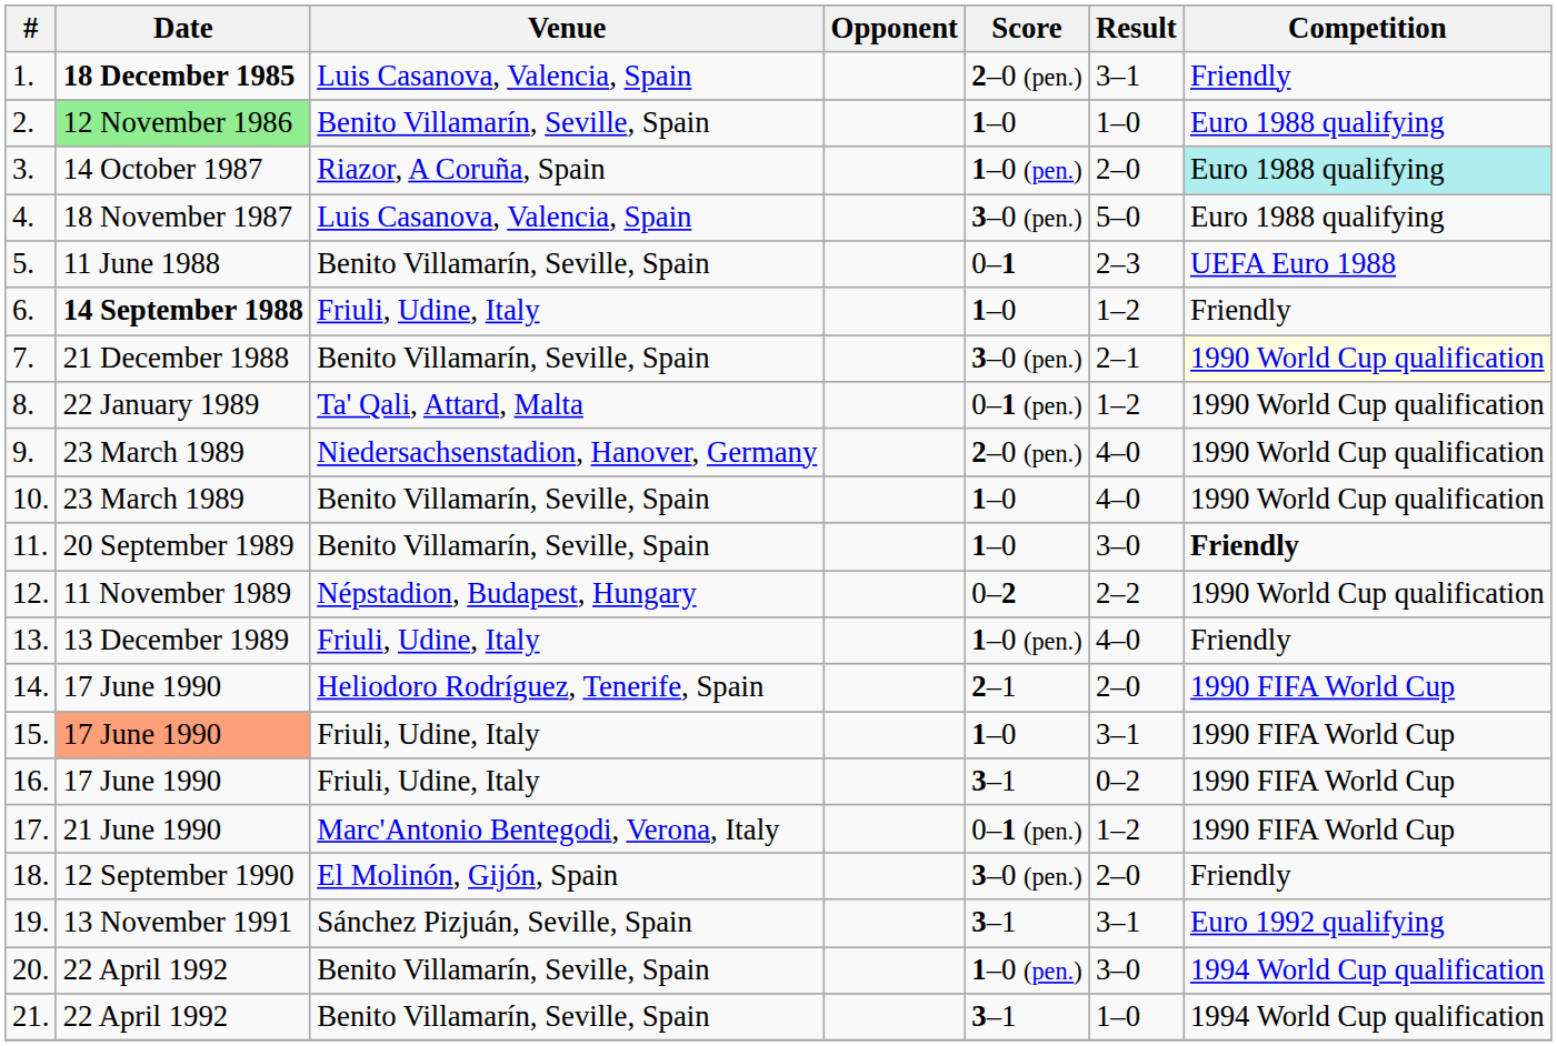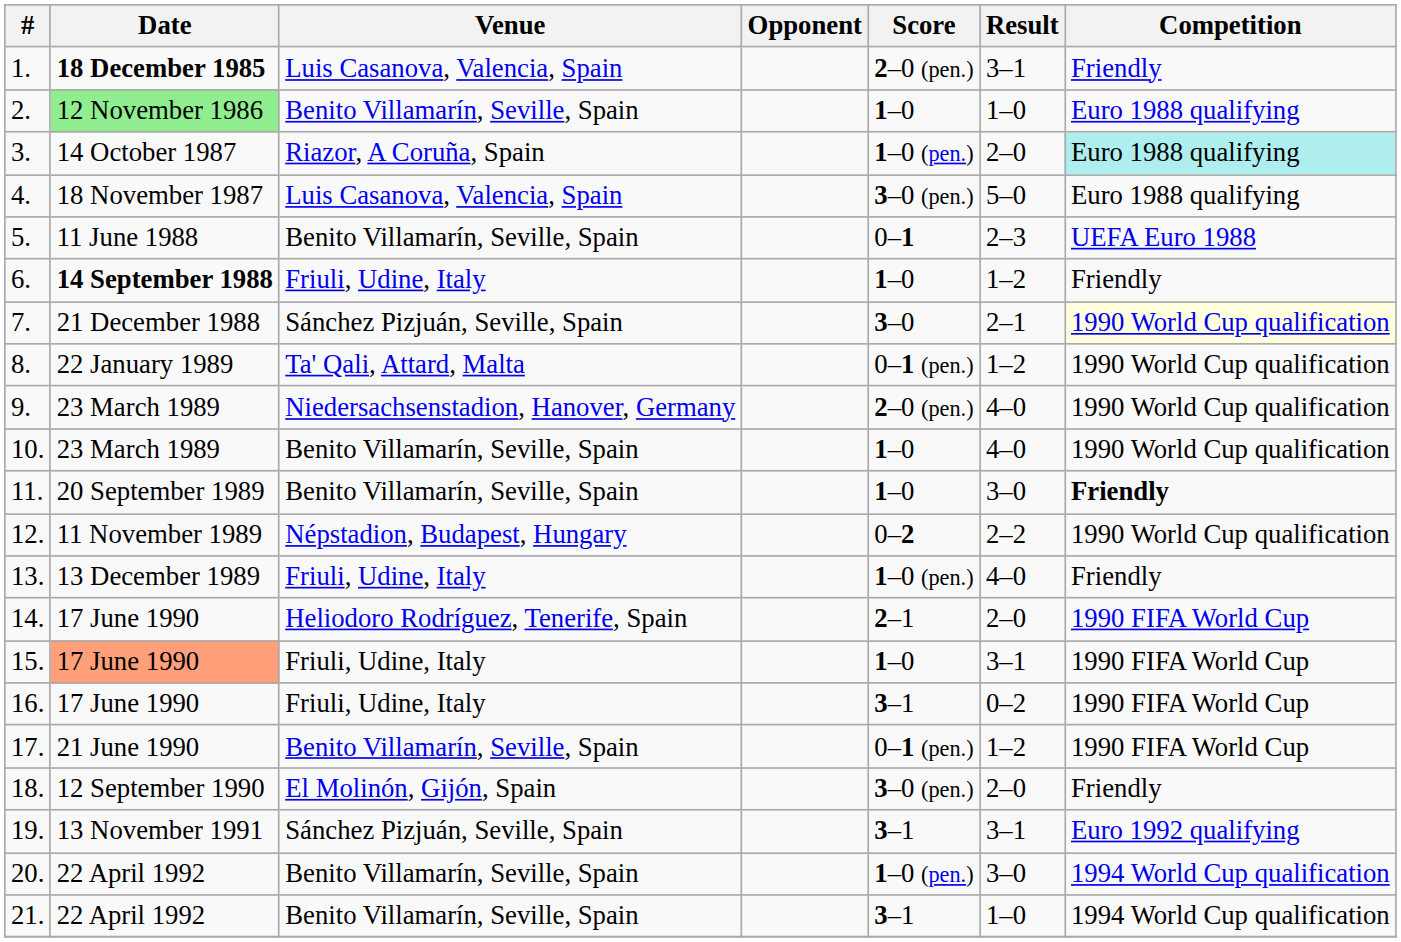 <table class="wikitable" style="font-size:100%">
 <tr>
 <th>#</th>
 <th>Date</th>
 <th>Venue</th>
 <th>Opponent</th>
 <th>Score</th>
 <th>Result</th>
 <th>Competition</th>
 </tr>
 <tr>
 <td>1.</td>
 <td><strong>18 December 1985</strong></td>
 <td><a href='#'>Luis Casanova</a>, <a href='#'>Valencia</a>, <a href='#'>Spain</a></td>
 <td></td>
 <td><strong>2</strong>–0 <small>(pen.)</small></td>
 <td>3–1</td>
 <td><a href='#'>Friendly</a></td>
 </tr>
 <tr>
 <td>2.</td>
 <td style="background: lightgreen;">12 November 1986</td>
 <td><a href='#'>Benito Villamarín</a>, <a href='#'>Seville</a>, Spain</td>
 <td></td>
 <td><strong>1</strong>–0</td>
 <td>1–0</td>
 <td><a href='#'>Euro 1988 qualifying</a></td>
 </tr>
 <tr>
 <td>3.</td>
 <td>14 October 1987</td>
 <td><a href='#'>Riazor</a>, <a href='#'>A Coruña</a>, Spain</td>
 <td></td>
 <td><strong>1</strong>–0 <small>(<a href='#'>pen.</a>)</small></td>
 <td>2–0</td>
 <td style="background: paleturquoise;">Euro 1988 qualifying</td>
 </tr>
 <tr>
 <td>4.</td>
 <td>18 November 1987</td>
 <td><a href='#'>Luis Casanova</a>, <a href='#'>Valencia</a>, <a href='#'>Spain</a></td>
 <td></td>
 <td><strong>3</strong>–0 <small>(pen.)</small></td>
 <td>5–0</td>
 <td>Euro 1988 qualifying</td>
 </tr>
 <tr>
 <td>5.</td>
 <td>11 June 1988</td>
 <td>Benito Villamarín, Seville, Spain</td>
 <td></td>
 <td>0–<strong>1</strong></td>
 <td>2–3</td>
 <td><a href='#'>UEFA Euro 1988</a></td>
 </tr>
 <tr>
 <td>6.</td>
 <td><strong>14 September 1988</strong></td>
 <td><a href='#'>Friuli</a>, <a href='#'>Udine</a>, <a href='#'>Italy</a></td>
 <td></td>
 <td><strong>1</strong>–0</td>
 <td>1–2</td>
 <td>Friendly</td>
 </tr>
 <tr>
 <td>7.</td>
 <td>21 December 1988</td>
-<td>Benito Villamarín, Seville, Spain</td>
+<td>Sánchez Pizjuán, Seville, Spain</td>
 <td></td>
-<td><strong>3</strong>–0 <small>(pen.)</small></td>
+<td><strong>3</strong>–0</td>
 <td>2–1</td>
 <td style="background: lightyellow;"><a href='#'>1990 World Cup qualification</a></td>
 </tr>
 <tr>
 <td>8.</td>
 <td>22 January 1989</td>
 <td><a href='#'>Ta' Qali</a>, <a href='#'>Attard</a>, <a href='#'>Malta</a></td>
 <td></td>
 <td>0–<strong>1</strong> <small>(pen.)</small></td>
 <td>1–2</td>
 <td>1990 World Cup qualification</td>
 </tr>
 <tr>
 <td>9.</td>
 <td>23 March 1989</td>
 <td><a href='#'>Niedersachsenstadion</a>, <a href='#'>Hanover</a>, <a href='#'>Germany</a></td>
 <td></td>
 <td><strong>2</strong>–0 <small>(pen.)</small></td>
 <td>4–0</td>
 <td>1990 World Cup qualification</td>
 </tr>
 <tr>
 <td>10.</td>
 <td>23 March 1989</td>
 <td>Benito Villamarín, Seville, Spain</td>
 <td></td>
 <td><strong>1</strong>–0</td>
 <td>4–0</td>
 <td>1990 World Cup qualification</td>
 </tr>
 <tr>
 <td>11.</td>
 <td>20 September 1989</td>
 <td>Benito Villamarín, Seville, Spain</td>
 <td></td>
 <td><strong>1</strong>–0</td>
 <td>3–0</td>
 <td><strong>Friendly</strong></td>
 </tr>
 <tr>
 <td>12.</td>
 <td>11 November 1989</td>
 <td><a href='#'>Népstadion</a>, <a href='#'>Budapest</a>, <a href='#'>Hungary</a></td>
 <td></td>
 <td>0–<strong>2</strong></td>
 <td>2–2</td>
 <td>1990 World Cup qualification</td>
 </tr>
 <tr>
 <td>13.</td>
 <td>13 December 1989</td>
 <td><a href='#'>Friuli</a>, <a href='#'>Udine</a>, <a href='#'>Italy</a></td>
 <td></td>
 <td><strong>1</strong>–0 <small>(pen.)</small></td>
 <td>4–0</td>
 <td>Friendly</td>
 </tr>
 <tr>
 <td>14.</td>
 <td>17 June 1990</td>
 <td><a href='#'>Heliodoro Rodríguez</a>, <a href='#'>Tenerife</a>, Spain</td>
 <td></td>
 <td><strong>2</strong>–1</td>
 <td>2–0</td>
 <td><a href='#'>1990 FIFA World Cup</a></td>
 </tr>
 <tr>
 <td>15.</td>
 <td style="background: lightsalmon;">17 June 1990</td>
 <td>Friuli, Udine, Italy</td>
 <td></td>
 <td><strong>1</strong>–0</td>
 <td>3–1</td>
 <td>1990 FIFA World Cup</td>
 </tr>
 <tr>
 <td>16.</td>
 <td>17 June 1990</td>
 <td>Friuli, Udine, Italy</td>
 <td></td>
 <td><strong>3</strong>–1</td>
 <td>0–2</td>
 <td>1990 FIFA World Cup</td>
 </tr>
 <tr>
 <td>17.</td>
 <td>21 June 1990</td>
-<td><a href='#'>Marc'Antonio Bentegodi</a>, <a href='#'>Verona</a>, Italy</td>
+<td><a href='#'>Benito Villamarín</a>, <a href='#'>Seville</a>, Spain</td>
 <td></td>
 <td>0–<strong>1</strong> <small>(pen.)</small></td>
 <td>1–2</td>
 <td>1990 FIFA World Cup</td>
 </tr>
 <tr>
 <td>18.</td>
 <td>12 September 1990</td>
 <td><a href='#'>El Molinón</a>, <a href='#'>Gijón</a>, Spain</td>
 <td></td>
 <td><strong>3</strong>–0 <small>(pen.)</small></td>
 <td>2–0</td>
 <td>Friendly</td>
 </tr>
 <tr>
 <td>19.</td>
 <td>13 November 1991</td>
 <td>Sánchez Pizjuán, Seville, Spain</td>
 <td></td>
 <td><strong>3</strong>–1</td>
 <td>3–1</td>
 <td><a href='#'>Euro 1992 qualifying</a></td>
 </tr>
 <tr>
 <td>20.</td>
 <td>22 April 1992</td>
 <td>Benito Villamarín, Seville, Spain</td>
 <td></td>
 <td><strong>1</strong>–0 <small>(<a href='#'>pen.</a>)</small></td>
 <td>3–0</td>
 <td><a href='#'>1994 World Cup qualification</a></td>
 </tr>
 <tr>
 <td>21.</td>
 <td>22 April 1992</td>
 <td>Benito Villamarín, Seville, Spain</td>
 <td></td>
 <td><strong>3</strong>–1</td>
 <td>1–0</td>
 <td>1994 World Cup qualification</td>
 </tr>
 <tr>
 </tr>
 </table>
